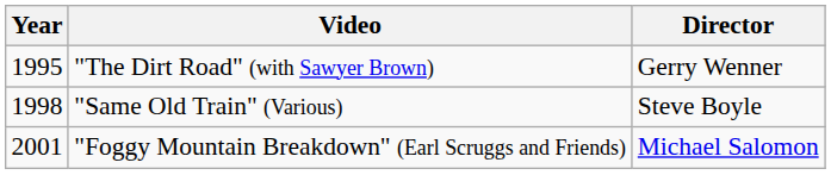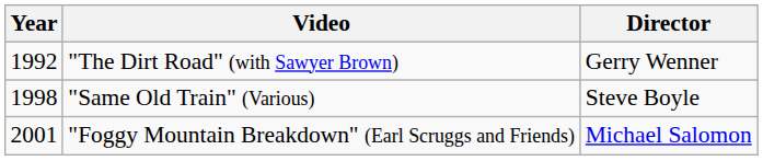 <table class="wikitable">
 <tr>
 <th>Year</th>
 <th>Video</th>
 <th>Director</th>
 </tr>
 <tr>
-<td>1995</td>
+<td>1992</td>
 <td>"The Dirt Road" <small>(with <a href='#'>Sawyer Brown</a>)</small></td>
 <td>Gerry Wenner</td>
 </tr>
 <tr>
 <td>1998</td>
 <td>"Same Old Train" <small>(Various)</small></td>
 <td>Steve Boyle</td>
 </tr>
 <tr>
 <td>2001</td>
 <td>"Foggy Mountain Breakdown" <small>(Earl Scruggs and Friends)</small></td>
 <td><a href='#'>Michael Salomon</a></td>
 </tr>
 </table>
